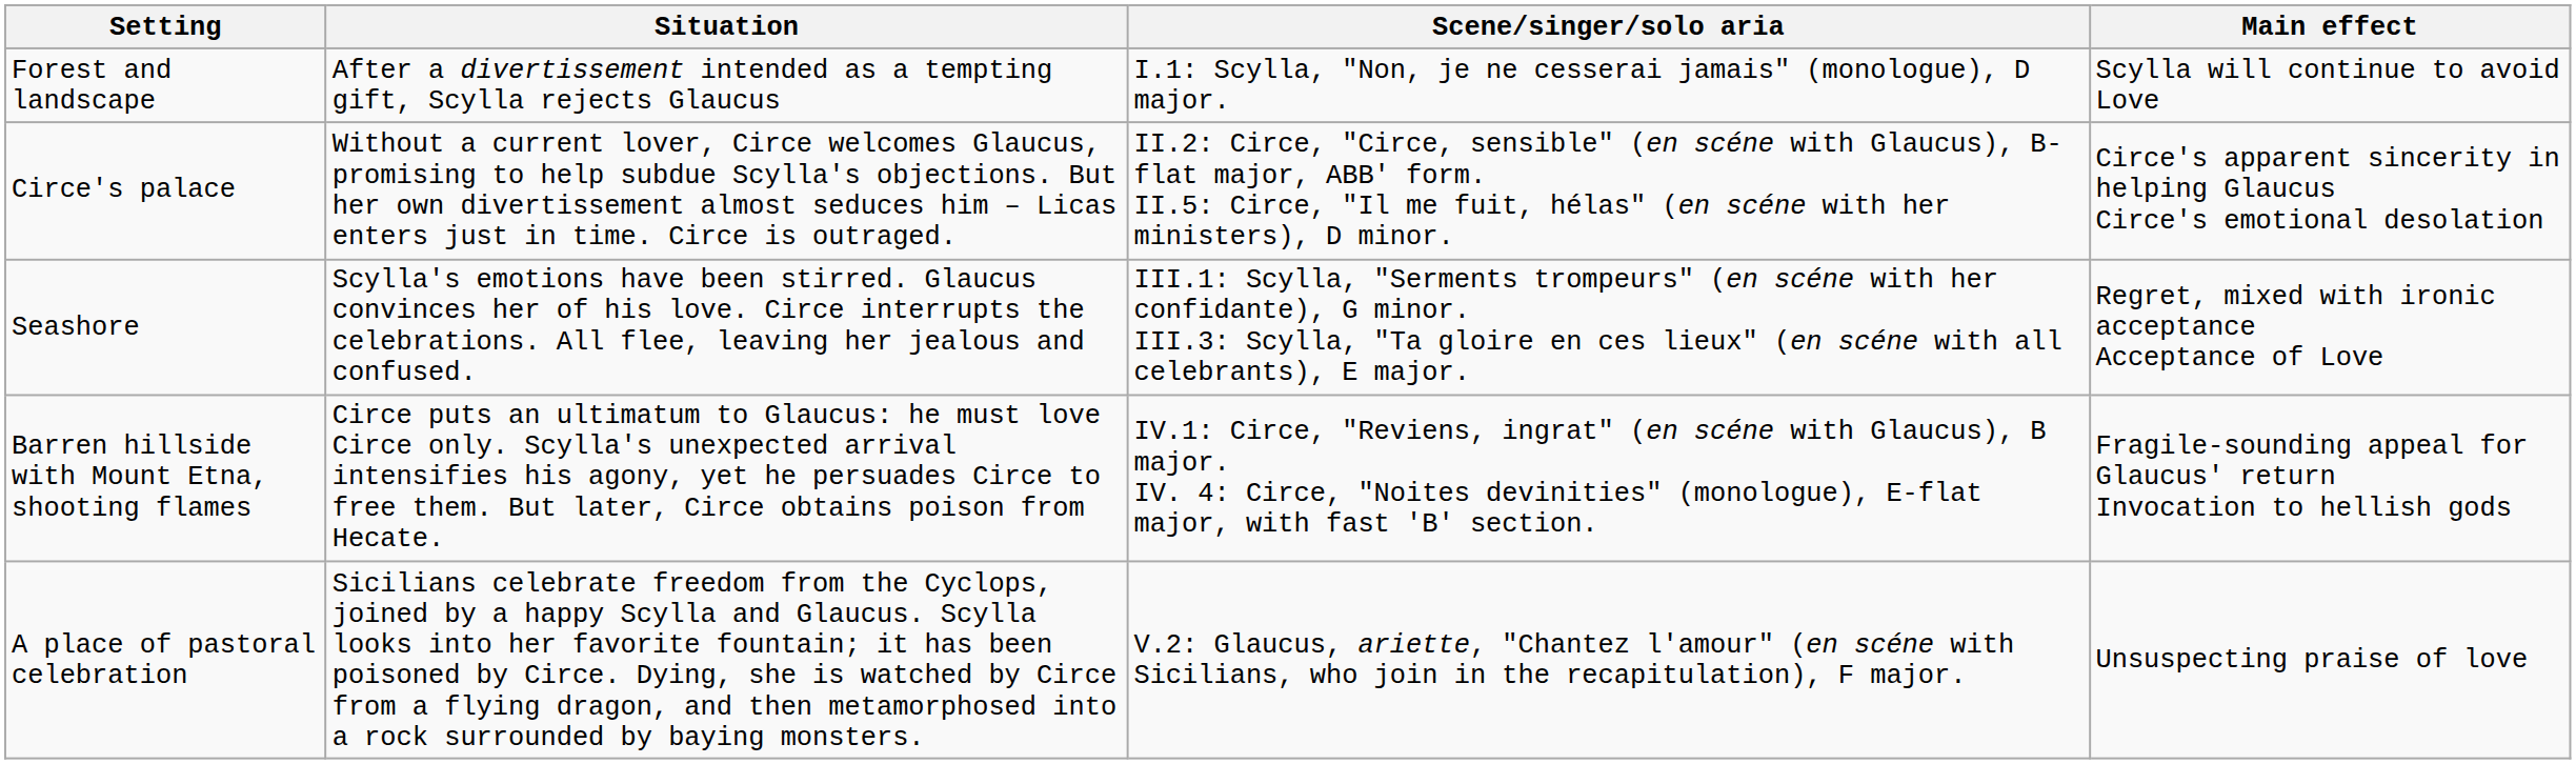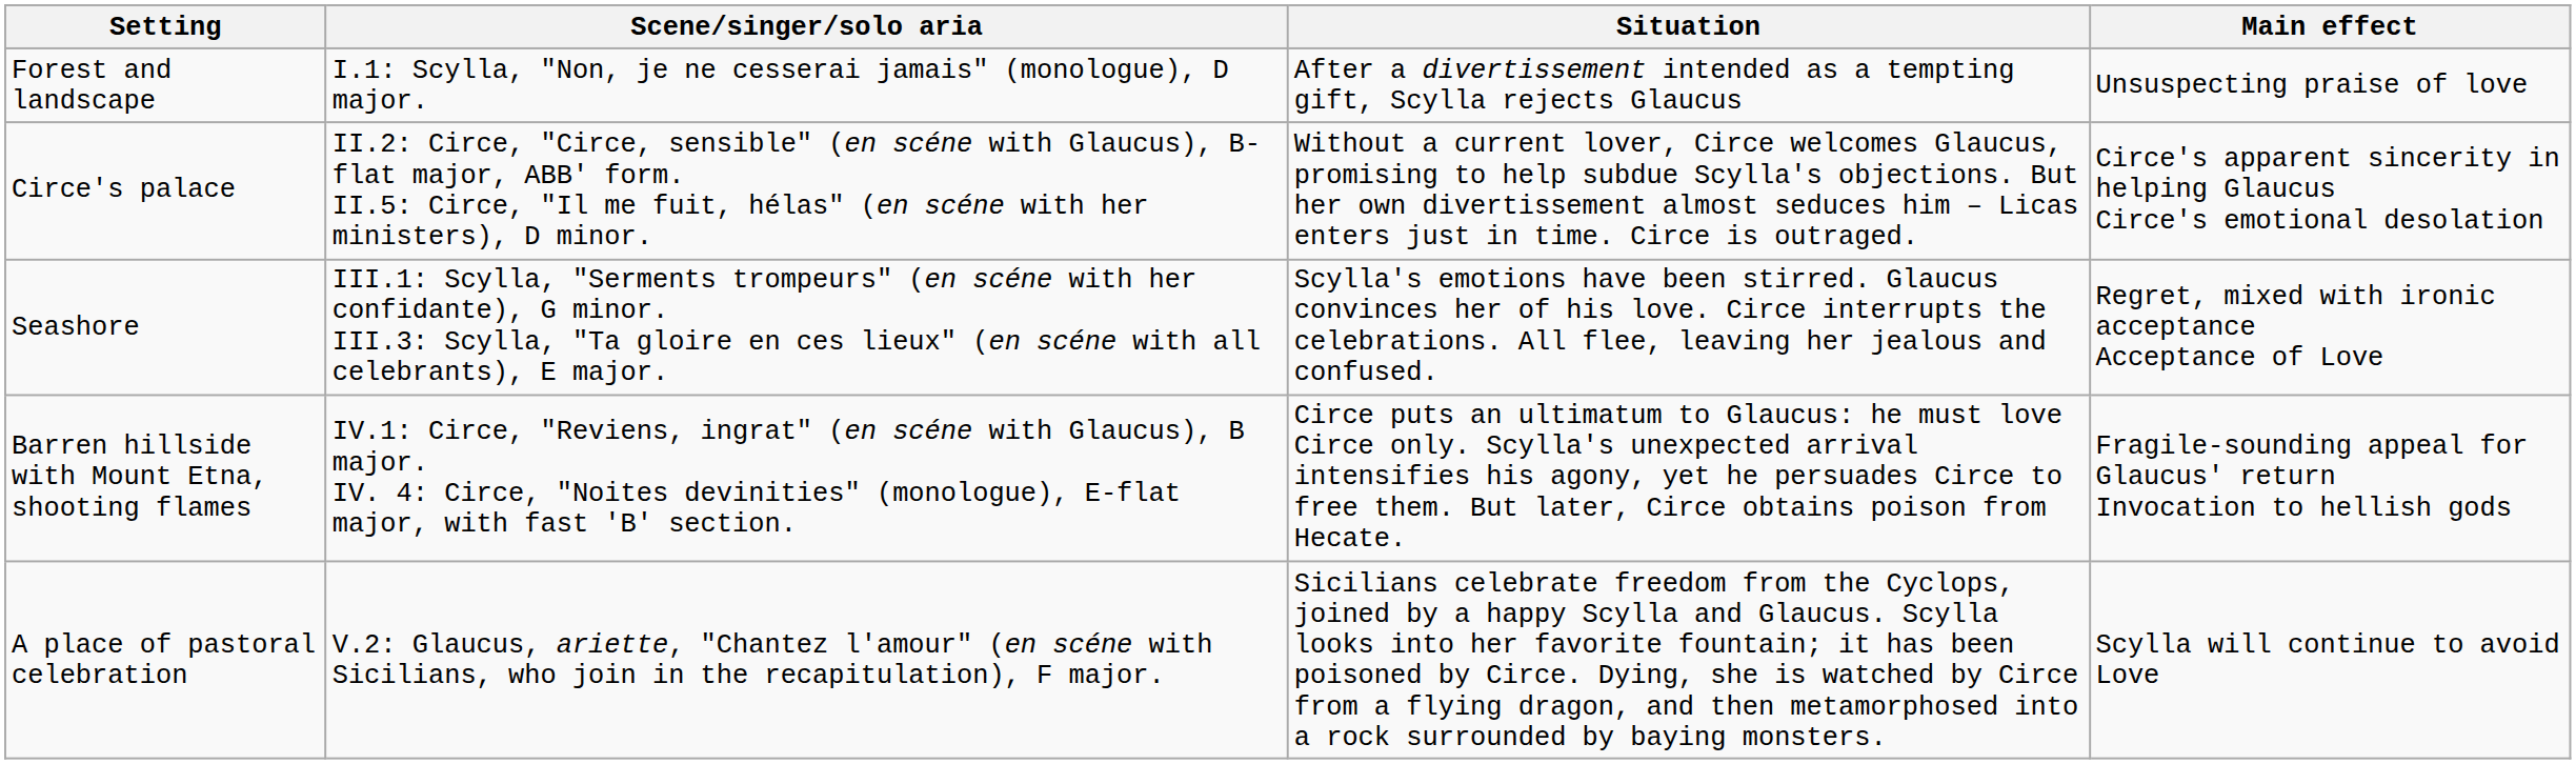 <table class="wikitable">
 <tr>
 <th style="width: 10%;">Setting</th>
+<th style="width: 30%;">Scene/singer/solo aria</th>
 <th style="width: 25%;">Situation</th>
-<th style="width: 30%;">Scene/singer/solo aria</th>
 <th style="width: 15%;">Main effect</th>
 </tr>
 <tr>
 <td>Forest and landscape</td>
+<td>I.1: Scylla, "Non, je ne cesserai jamais" (monologue), D major.</td>
 <td>After a <em>divertissement</em> intended as a tempting gift, Scylla rejects Glaucus</td>
-<td>I.1: Scylla, "Non, je ne cesserai jamais" (monologue), D major.</td>
-<td>Scylla will continue to avoid Love</td>
+<td>Unsuspecting praise of love</td>
 </tr>
 <tr>
 <td>Circe's palace</td>
+<td>II.2: Circe, "Circe, sensible" (<em>en scéne</em> with Glaucus), B-flat major, ABB' form.<br>II.5: Circe, "Il me fuit, hélas" (<em>en scéne</em> with her ministers), D minor.</td>
 <td>Without a current lover, Circe welcomes Glaucus, promising to help subdue Scylla's objections. But her own divertissement almost seduces him – Licas enters just in time. Circe is outraged.</td>
-<td>II.2: Circe, "Circe, sensible" (<em>en scéne</em> with Glaucus), B-flat major, ABB' form.<br>II.5: Circe, "Il me fuit, hélas" (<em>en scéne</em> with her ministers), D minor.</td>
 <td>Circe's apparent sincerity in helping Glaucus<br>Circe's emotional desolation</td>
 </tr>
 <tr>
 <td>Seashore</td>
+<td>III.1: Scylla, "Serments trompeurs" (<em>en scéne</em> with her confidante), G minor.<br>III.3: Scylla, "Ta gloire en ces lieux" (<em>en scéne</em> with all celebrants), E major.</td>
 <td>Scylla's emotions have been stirred. Glaucus convinces her of his love. Circe interrupts the celebrations. All flee, leaving her jealous and confused.</td>
-<td>III.1: Scylla, "Serments trompeurs" (<em>en scéne</em> with her confidante), G minor.<br>III.3: Scylla, "Ta gloire en ces lieux" (<em>en scéne</em> with all celebrants), E major.</td>
 <td>Regret, mixed with ironic acceptance<br>Acceptance of Love</td>
 </tr>
 <tr>
 <td>Barren hillside with Mount Etna, shooting flames</td>
+<td>IV.1: Circe, "Reviens, ingrat" (<em>en scéne</em> with Glaucus), B major.<br>IV. 4: Circe, "Noites devinities" (monologue), E-flat major, with fast 'B' section.</td>
 <td>Circe puts an ultimatum to Glaucus: he must love Circe only. Scylla's unexpected arrival intensifies his agony, yet he persuades Circe to free them. But later, Circe obtains poison from Hecate.</td>
-<td>IV.1: Circe, "Reviens, ingrat" (<em>en scéne</em> with Glaucus), B major.<br>IV. 4: Circe, "Noites devinities" (monologue), E-flat major, with fast 'B' section.</td>
 <td>Fragile-sounding appeal for Glaucus' return<br>Invocation to hellish gods</td>
 </tr>
 <tr>
 <td>A place of pastoral celebration</td>
+<td>V.2: Glaucus, <em>ariette</em>, "Chantez l'amour" (<em>en scéne</em> with Sicilians, who join in the recapitulation), F major.</td>
 <td>Sicilians celebrate freedom from the Cyclops, joined by a happy Scylla and Glaucus. Scylla looks into her favorite fountain; it has been poisoned by Circe. Dying, she is watched by Circe from a flying dragon, and then metamorphosed into a rock surrounded by baying monsters.</td>
-<td>V.2: Glaucus, <em>ariette</em>, "Chantez l'amour" (<em>en scéne</em> with Sicilians, who join in the recapitulation), F major.</td>
-<td>Unsuspecting praise of love</td>
+<td>Scylla will continue to avoid Love</td>
 </tr>
 </table>
